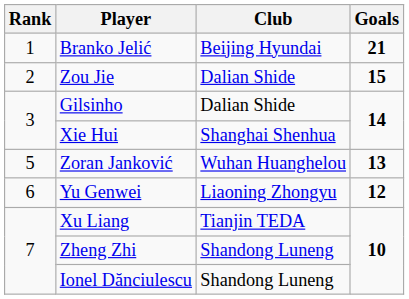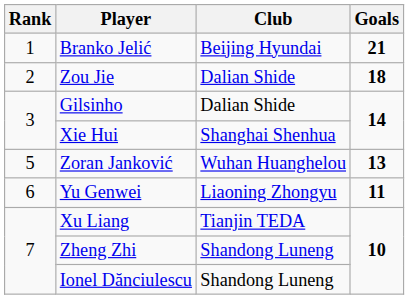 <table class=wikitable>
 <tr>
 <th>Rank</th>
 <th>Player</th>
 <th>Club</th>
 <th>Goals</th>
 </tr>
 <tr>
 <td align=center>1</td>
 <td> <a href='#'>Branko Jelić</a></td>
 <td><a href='#'>Beijing Hyundai</a></td>
 <td align=center><strong>21</strong></td>
 </tr>
 <tr>
 <td align=center>2</td>
 <td> <a href='#'>Zou Jie</a></td>
 <td><a href='#'>Dalian Shide</a></td>
-<td align=center><strong>15</strong></td>
+<td align=center><strong>18</strong></td>
 </tr>
 <tr>
 <td rowspan=2 align=center>3</td>
 <td> <a href='#'>Gilsinho</a></td>
 <td>Dalian Shide</td>
 <td rowspan=2 align=center><strong>14</strong></td>
 </tr>
 <tr>
 <td> <a href='#'>Xie Hui</a></td>
 <td><a href='#'>Shanghai Shenhua</a></td>
 </tr>
 <tr>
 <td align=center>5</td>
 <td> <a href='#'>Zoran Janković</a></td>
 <td><a href='#'>Wuhan Huanghelou</a></td>
 <td align=center><strong>13</strong></td>
 </tr>
 <tr>
 <td align=center>6</td>
 <td> <a href='#'>Yu Genwei</a></td>
 <td><a href='#'>Liaoning Zhongyu</a></td>
-<td align=center><strong>12</strong></td>
+<td align=center><strong>11</strong></td>
 </tr>
 <tr>
 <td rowspan=3 align=center>7</td>
 <td> <a href='#'>Xu Liang</a></td>
 <td><a href='#'>Tianjin TEDA</a></td>
 <td rowspan=3 align=center><strong>10</strong></td>
 </tr>
 <tr>
 <td> <a href='#'>Zheng Zhi</a></td>
 <td><a href='#'>Shandong Luneng</a></td>
 </tr>
 <tr>
 <td> <a href='#'>Ionel Dănciulescu</a></td>
 <td>Shandong Luneng</td>
 </tr>
 </table>
